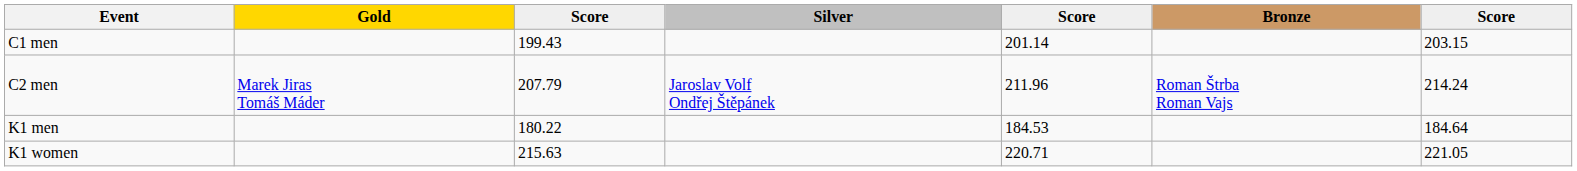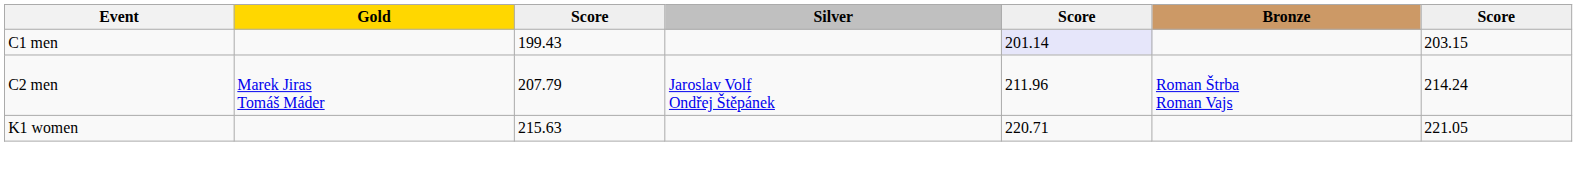 <table class="wikitable" width=100%>
 <tr>
 <th>Event</th>
 <td align=center bgcolor="gold"><strong>Gold</strong></td>
 <td align=center bgcolor="EFEFEF"><strong>Score</strong></td>
 <td align=center bgcolor="silver"><strong>Silver</strong></td>
 <td align=center bgcolor="EFEFEF"><strong>Score</strong></td>
 <td align=center bgcolor="CC9966"><strong>Bronze</strong></td>
 <td align=center bgcolor="EFEFEF"><strong>Score</strong></td>
 </tr>
 <tr>
 <td>C1 men</td>
 <td></td>
 <td>199.43</td>
 <td></td>
-<td>201.14</td>
+<td style="background: lavender;">201.14</td>
 <td></td>
 <td>203.15</td>
 </tr>
 <tr>
 <td>C2 men</td>
 <td><br><a href='#'>Marek Jiras</a><br><a href='#'>Tomáš Máder</a></td>
 <td>207.79</td>
 <td><br><a href='#'>Jaroslav Volf</a><br><a href='#'>Ondřej Štěpánek</a></td>
 <td>211.96</td>
 <td><br><a href='#'>Roman Štrba</a><br><a href='#'>Roman Vajs</a></td>
 <td>214.24</td>
 </tr>
 <tr>
-<td>K1 men</td>
-<td></td>
-<td>180.22</td>
-<td></td>
-<td>184.53</td>
-<td></td>
-<td>184.64</td>
-</tr>
-<tr>
 <td>K1 women</td>
 <td></td>
 <td>215.63</td>
 <td></td>
 <td>220.71</td>
 <td></td>
 <td>221.05</td>
 </tr>
 </table>
